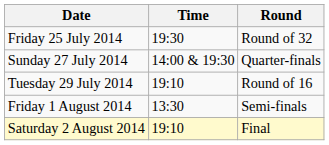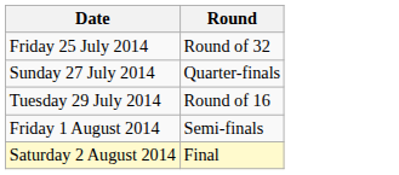 <table class="wikitable">
 <tr>
 <th>Date</th>
-<th>Time</th>
 <th>Round</th>
 </tr>
 <tr>
 <td>Friday 25 July 2014</td>
-<td>19:30</td>
 <td>Round of 32</td>
 </tr>
 <tr>
 <td>Sunday 27 July 2014</td>
-<td>14:00 & 19:30</td>
 <td>Quarter-finals</td>
 </tr>
 <tr>
 <td>Tuesday 29 July 2014</td>
-<td>19:10</td>
 <td>Round of 16</td>
 </tr>
 <tr>
 <td>Friday 1 August 2014</td>
-<td>13:30</td>
 <td>Semi-finals</td>
 </tr>
 <tr>
 <td style=background:lemonchiffon>Saturday 2 August 2014</td>
-<td style=background:lemonchiffon>19:10</td>
 <td style=background:lemonchiffon>Final</td>
 </tr>
 </table>
